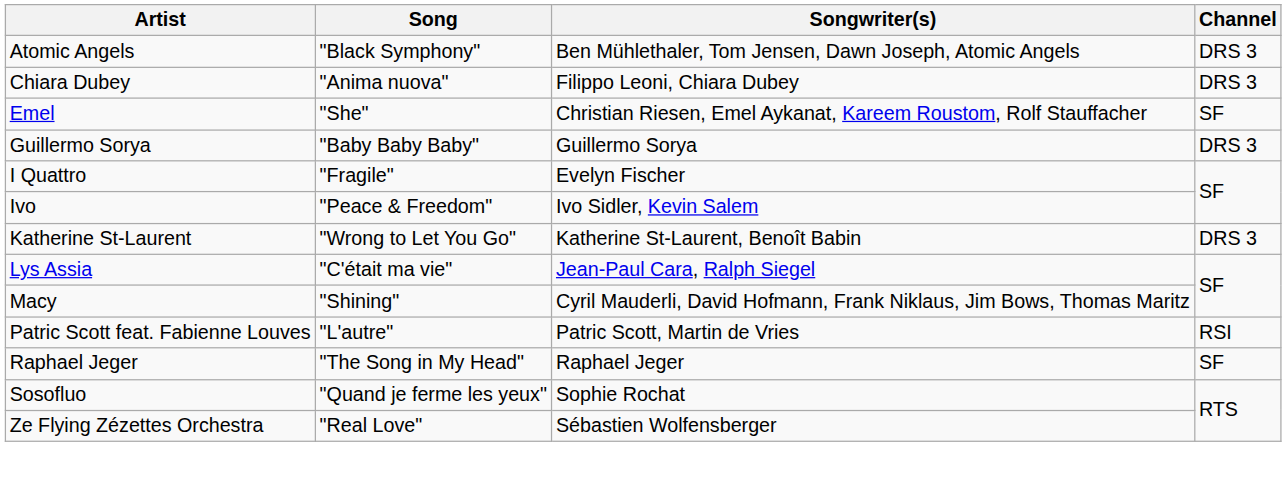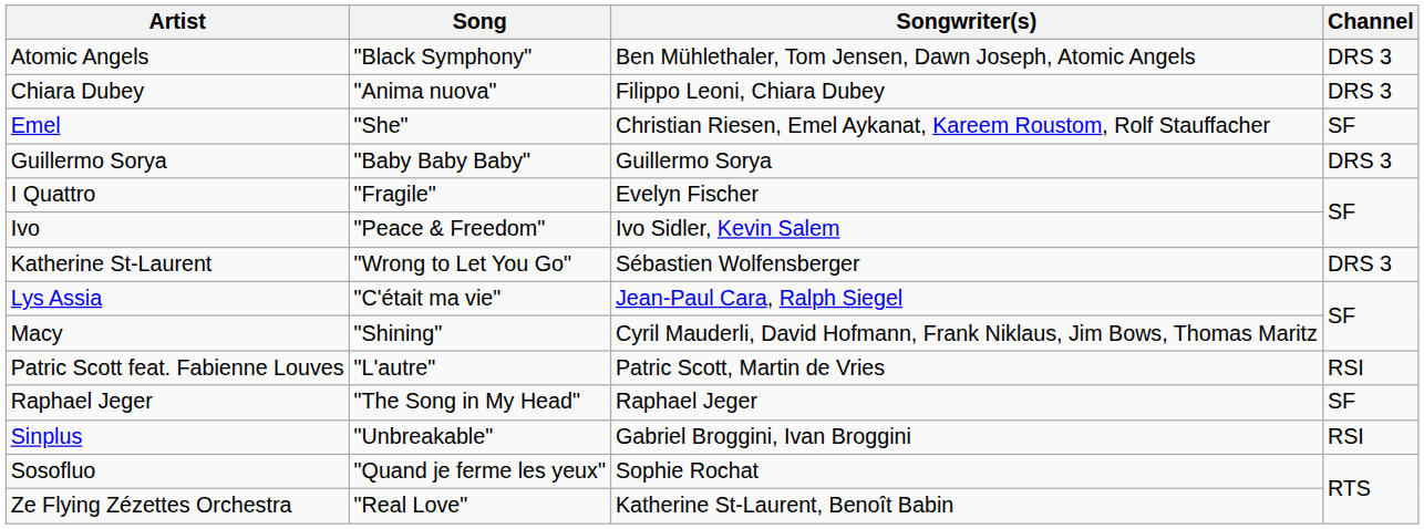 <table class="sortable wikitable" style="margin: 1em auto 1em auto;">
 <tr>
 <th>Artist</th>
 <th>Song</th>
 <th>Songwriter(s)</th>
 <th>Channel</th>
 </tr>
 <tr>
 <td align="left">Atomic Angels</td>
 <td align="left">"Black Symphony"</td>
 <td align="left">Ben Mühlethaler, Tom Jensen, Dawn Joseph, Atomic Angels</td>
 <td>DRS 3</td>
 </tr>
 <tr>
 <td align="left">Chiara Dubey</td>
 <td align="left">"Anima nuova"</td>
 <td align="left">Filippo Leoni, Chiara Dubey</td>
 <td>DRS 3</td>
 </tr>
 <tr>
 <td align="left"><a href='#'>Emel</a></td>
 <td align="left">"She"</td>
 <td align="left">Christian Riesen, Emel Aykanat, <a href='#'>Kareem Roustom</a>, Rolf Stauffacher</td>
 <td>SF</td>
 </tr>
 <tr>
 <td align="left">Guillermo Sorya</td>
 <td align="left">"Baby Baby Baby"</td>
 <td align="left">Guillermo Sorya</td>
 <td>DRS 3</td>
 </tr>
 <tr>
 <td align="left">I Quattro</td>
 <td align="left">"Fragile"</td>
 <td align="left">Evelyn Fischer</td>
 <td rowspan="2">SF</td>
 </tr>
 <tr>
 <td align="left">Ivo</td>
 <td align="left">"Peace & Freedom"</td>
 <td align="left">Ivo Sidler, <a href='#'>Kevin Salem</a></td>
 </tr>
 <tr>
 <td>Katherine St-Laurent</td>
 <td>"Wrong to Let You Go"</td>
-<td>Katherine St-Laurent, Benoît Babin</td>
+<td align="left">Sébastien Wolfensberger</td>
 <td>DRS 3</td>
 </tr>
 <tr>
 <td><a href='#'>Lys Assia</a></td>
 <td>"C'était ma vie"</td>
 <td><a href='#'>Jean-Paul Cara</a>, <a href='#'>Ralph Siegel</a></td>
 <td rowspan="2">SF</td>
 </tr>
 <tr>
 <td align="left">Macy</td>
 <td align="left">"Shining"</td>
 <td align="left">Cyril Mauderli, David Hofmann, Frank Niklaus, Jim Bows, Thomas Maritz</td>
 </tr>
 <tr>
 <td align="left">Patric Scott feat. Fabienne Louves</td>
 <td align="left">"L'autre"</td>
 <td align="left">Patric Scott, Martin de Vries</td>
 <td>RSI</td>
 </tr>
 <tr>
 <td align="left">Raphael Jeger</td>
 <td align="left">"The Song in My Head"</td>
 <td align="left">Raphael Jeger</td>
 <td>SF</td>
 </tr>
 <tr>
+<td align="left"><a href='#'>Sinplus</a></td>
+<td align="left">"Unbreakable"</td>
+<td align="left">Gabriel Broggini, Ivan Broggini</td>
+<td>RSI</td>
+</tr>
+<tr>
 <td align="left">Sosofluo</td>
 <td align="left">"Quand je ferme les yeux"</td>
 <td align="left">Sophie Rochat</td>
 <td rowspan="2">RTS</td>
 </tr>
 <tr>
 <td align="left">Ze Flying Zézettes Orchestra</td>
 <td align="left">"Real Love"</td>
-<td align="left">Sébastien Wolfensberger</td>
+<td>Katherine St-Laurent, Benoît Babin</td>
 </tr>
 </table>
